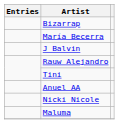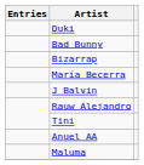 <table class="wikitable">
 <tr>
 <th>Entries</th>
 <th>Artist</th>
 <th></th>
+</tr>
+<tr>
+<td rowspan="1"></td>
+<td><a href='#'>Duki</a></td>
+<td></td>
+</tr>
+<tr>
+<td rowspan="1"></td>
+<td><a href='#'>Bad Bunny</a></td>
+<td></td>
 </tr>
 <tr>
 <td rowspan="1"></td>
 <td><a href='#'>Bizarrap</a></td>
 <td></td>
 </tr>
 <tr>
 <td rowspan="1"></td>
 <td><a href='#'>María Becerra</a></td>
 <td></td>
 </tr>
 <tr>
 <td rowspan="1"></td>
 <td><a href='#'>J Balvin</a></td>
 <td></td>
 </tr>
 <tr>
 <td rowspan="2"></td>
 <td><a href='#'>Rauw Alejandro</a></td>
 <td></td>
 </tr>
 <tr>
 <td><a href='#'>Tini</a></td>
 <td></td>
 </tr>
 <tr>
 <td rowspan="1"></td>
 <td><a href='#'>Anuel AA</a></td>
 <td></td>
 </tr>
 <tr>
 <td rowspan="1"></td>
-<td><a href='#'>Nicki Nicole</a></td>
-<td></td>
-</tr>
-<tr>
-<td rowspan="1"></td>
 <td><a href='#'>Maluma</a></td>
 <td></td>
 </tr>
 <tr>
 </tr>
 </table>
